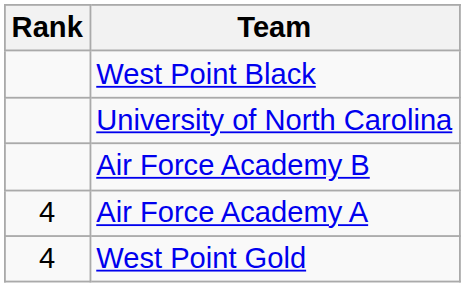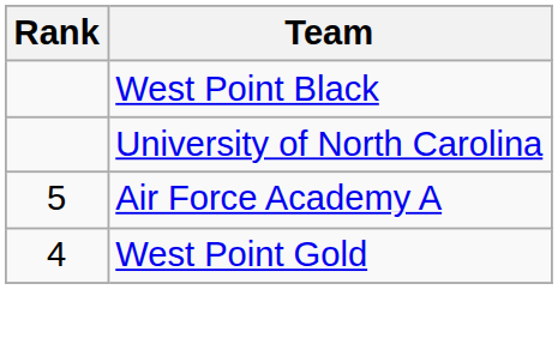 <table class="wikitable">
 <tr>
 <th>Rank</th>
 <th>Team</th>
 </tr>
 <tr>
 <td align=center></td>
 <td align="left"><a href='#'>West Point Black</a></td>
 </tr>
 <tr>
 <td align=center></td>
 <td align="left"><a href='#'>University of North Carolina</a></td>
 </tr>
 <tr>
-<td align=center></td>
-<td align="left"><a href='#'>Air Force Academy B</a></td>
-</tr>
-<tr>
-<td align=center>4</td>
+<td align=center>5</td>
 <td align="left"><a href='#'>Air Force Academy A</a></td>
 </tr>
 <tr>
 <td align=center>4</td>
 <td align="left"><a href='#'>West Point Gold</a></td>
 </tr>
 </table>
